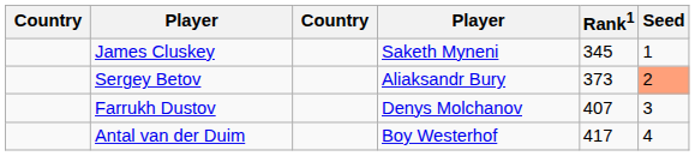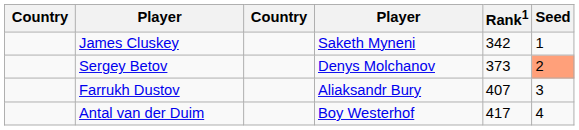 <table class="sortable wikitable">
 <tr>
 <th width="70">Country</th>
 <th width="175">Player</th>
 <th width="70">Country</th>
 <th width="175">Player</th>
 <th>Rank<sup>1</sup></th>
 <th>Seed</th>
 </tr>
 <tr>
 <td></td>
 <td><a href='#'>James Cluskey</a></td>
 <td></td>
 <td><a href='#'>Saketh Myneni</a></td>
-<td>345</td>
+<td>342</td>
 <td>1</td>
 </tr>
 <tr>
 <td></td>
 <td><a href='#'>Sergey Betov</a></td>
 <td></td>
-<td><a href='#'>Aliaksandr Bury</a></td>
+<td><a href='#'>Denys Molchanov</a></td>
 <td>373</td>
 <td style="background: lightsalmon;">2</td>
 </tr>
 <tr>
 <td></td>
 <td><a href='#'>Farrukh Dustov</a></td>
 <td></td>
-<td><a href='#'>Denys Molchanov</a></td>
+<td><a href='#'>Aliaksandr Bury</a></td>
 <td>407</td>
 <td>3</td>
 </tr>
 <tr>
 <td></td>
 <td><a href='#'>Antal van der Duim</a></td>
 <td></td>
 <td><a href='#'>Boy Westerhof</a></td>
 <td>417</td>
 <td>4</td>
 </tr>
 </table>
